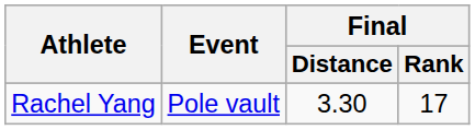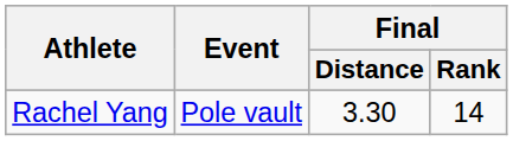 <table class="wikitable" style="font-size:90%">
 <tr>
 <th rowspan=2>Athlete</th>
 <th rowspan=2>Event</th>
 <th colspan=2>Final</th>
 </tr>
 <tr style="font-size:95%">
 <th>Distance</th>
 <th>Rank</th>
 </tr>
 <tr align=center>
 <td align=left><a href='#'>Rachel Yang</a></td>
 <td style="text-align:left;"><a href='#'>Pole vault</a></td>
 <td>3.30</td>
-<td>17</td>
+<td>14</td>
 </tr>
 </table>
